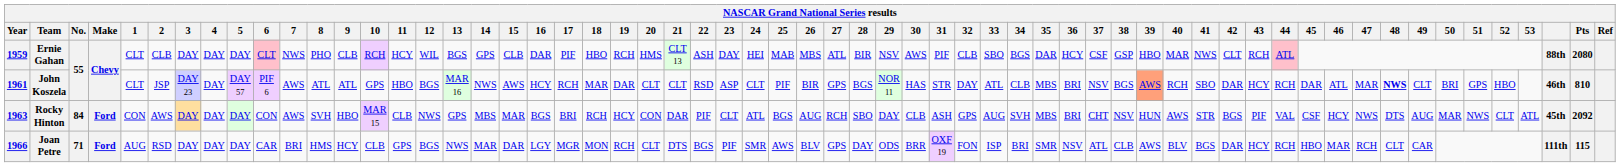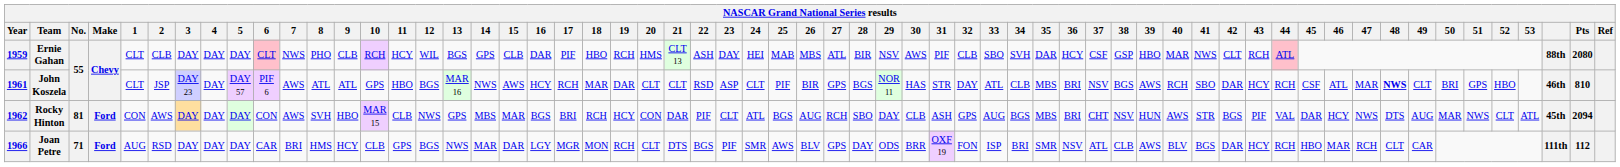 <table class="wikitable" style="text-align:center; font-size:75%">
 <tr>
 <th colspan="60"><a href='#'>NASCAR Grand National Series</a> results</th>
 </tr>
 <tr>
 <th>Year</th>
 <th>Team</th>
 <th>No.</th>
 <th>Make</th>
 <th>1</th>
 <th>2</th>
 <th>3</th>
 <th>4</th>
 <th>5</th>
 <th>6</th>
 <th>7</th>
 <th>8</th>
 <th>9</th>
 <th>10</th>
 <th>11</th>
 <th>12</th>
 <th>13</th>
 <th>14</th>
 <th>15</th>
 <th>16</th>
 <th>17</th>
 <th>18</th>
 <th>19</th>
 <th>20</th>
 <th>21</th>
 <th>22</th>
 <th>23</th>
 <th>24</th>
 <th>25</th>
 <th>26</th>
 <th>27</th>
 <th>28</th>
 <th>29</th>
 <th>30</th>
 <th>31</th>
 <th>32</th>
 <th>33</th>
 <th>34</th>
 <th>35</th>
 <th>36</th>
 <th>37</th>
 <th>38</th>
 <th>39</th>
 <th>40</th>
 <th>41</th>
 <th>42</th>
 <th>43</th>
 <th>44</th>
 <th>45</th>
 <th>46</th>
 <th>47</th>
 <th>48</th>
 <th>49</th>
 <th>50</th>
 <th>51</th>
 <th>52</th>
 <th>53</th>
 <th></th>
 <th>Pts</th>
 <th>Ref</th>
 </tr>
 <tr>
 <th><a href='#'>1959</a></th>
 <th>Ernie Gahan</th>
 <th rowspan=2>55</th>
 <th rowspan=2><a href='#'>Chevy</a></th>
 <td><a href='#'>CLT</a></td>
 <td><a href='#'>CLB</a></td>
 <td><a href='#'>DAY</a></td>
 <td><a href='#'>DAY</a></td>
 <td><a href='#'>DAY</a></td>
 <td style="background: pink;"><a href='#'>CLT</a></td>
 <td><a href='#'>NWS</a></td>
 <td><a href='#'>PHO</a></td>
 <td><a href='#'>CLB</a></td>
 <td style="background:#EFCFFF;"><a href='#'>RCH</a><br></td>
 <td><a href='#'>HCY</a></td>
 <td><a href='#'>WIL</a></td>
 <td><a href='#'>BGS</a></td>
 <td><a href='#'>GPS</a></td>
 <td><a href='#'>CLB</a></td>
 <td><a href='#'>DAR</a></td>
 <td><a href='#'>PIF</a></td>
 <td><a href='#'>HBO</a></td>
 <td><a href='#'>RCH</a></td>
 <td><a href='#'>HMS</a></td>
 <td style="background:#DFFFDF;"><a href='#'>CLT</a><br><small>13</small></td>
 <td><a href='#'>ASH</a></td>
 <td><a href='#'>DAY</a></td>
 <td><a href='#'>HEI</a></td>
 <td><a href='#'>MAB</a></td>
 <td><a href='#'>MBS</a></td>
 <td><a href='#'>ATL</a></td>
 <td><a href='#'>BIR</a></td>
 <td><a href='#'>NSV</a></td>
 <td><a href='#'>AWS</a></td>
 <td><a href='#'>PIF</a></td>
 <td><a href='#'>CLB</a></td>
 <td><a href='#'>SBO</a></td>
-<td><a href='#'>BGS</a></td>
+<td><a href='#'>SVH</a></td>
 <td><a href='#'>DAR</a></td>
 <td><a href='#'>HCY</a></td>
 <td><a href='#'>CSF</a></td>
 <td><a href='#'>GSP</a></td>
 <td><a href='#'>HBO</a></td>
 <td><a href='#'>MAR</a></td>
 <td><a href='#'>NWS</a></td>
 <td><a href='#'>CLT</a></td>
 <td><a href='#'>RCH</a></td>
 <td style="background: pink;"><a href='#'>ATL</a></td>
 <td colspan=9></td>
 <th>88th</th>
 <th>2080</th>
 <th></th>
 </tr>
 <tr>
 <th><a href='#'>1961</a></th>
 <th>John Koszela</th>
 <td><a href='#'>CLT</a></td>
 <td><a href='#'>JSP</a></td>
 <td style="background:#CFCFFF;"><a href='#'>DAY</a><br><small>23</small></td>
 <td><a href='#'>DAY</a></td>
 <td style="background:#EFCFFF;"><a href='#'>DAY</a><br><small>57</small></td>
 <td style="background:#EFCFFF;"><a href='#'>PIF</a><br><small>6</small></td>
 <td><a href='#'>AWS</a></td>
 <td><a href='#'>ATL</a></td>
 <td><a href='#'>ATL</a></td>
 <td><a href='#'>GPS</a></td>
 <td><a href='#'>HBO</a></td>
 <td><a href='#'>BGS</a></td>
 <td style="background:#DFFFDF;"><a href='#'>MAR</a> <br><small>16</small></td>
 <td><a href='#'>NWS</a></td>
 <td><a href='#'>AWS</a></td>
 <td><a href='#'>HCY</a></td>
 <td><a href='#'>RCH</a></td>
 <td><a href='#'>MAR</a></td>
 <td><a href='#'>DAR</a></td>
 <td><a href='#'>CLT</a></td>
 <td><a href='#'>CLT</a></td>
 <td><a href='#'>RSD</a></td>
 <td><a href='#'>ASP</a></td>
 <td><a href='#'>CLT</a></td>
 <td><a href='#'>PIF</a></td>
 <td><a href='#'>BIR</a></td>
 <td><a href='#'>GPS</a></td>
 <td><a href='#'>BGS</a></td>
 <td style="background:#DFFFDF;"><a href='#'>NOR</a><br><small>11</small></td>
 <td><a href='#'>HAS</a></td>
 <td><a href='#'>STR</a></td>
 <td><a href='#'>DAY</a></td>
 <td><a href='#'>ATL</a></td>
 <td><a href='#'>CLB</a></td>
 <td><a href='#'>MBS</a></td>
 <td><a href='#'>BRI</a></td>
 <td><a href='#'>NSV</a></td>
 <td><a href='#'>BGS</a></td>
-<td style="background: lightsalmon;"><a href='#'>AWS</a></td>
+<td><a href='#'>AWS</a></td>
 <td><a href='#'>RCH</a></td>
 <td><a href='#'>SBO</a></td>
 <td><a href='#'>DAR</a></td>
 <td><a href='#'>HCY</a></td>
 <td><a href='#'>RCH</a></td>
-<td><a href='#'>DAR</a></td>
+<td><a href='#'>CSF</a></td>
 <td><a href='#'>ATL</a></td>
 <td><a href='#'>MAR</a></td>
 <td><strong><a href='#'>NWS</a></strong></td>
 <td><a href='#'>CLT</a></td>
 <td><a href='#'>BRI</a></td>
 <td><a href='#'>GPS</a></td>
 <td><a href='#'>HBO</a></td>
 <td colspan=1></td>
 <th>46th</th>
 <th>810</th>
 <th></th>
 </tr>
 <tr>
-<th><a href='#'>1963</a></th>
+<th><a href='#'>1962</a></th>
 <th>Rocky Hinton</th>
-<th>84</th>
+<th>81</th>
 <th><a href='#'>Ford</a></th>
 <td><a href='#'>CON</a></td>
 <td><a href='#'>AWS</a></td>
 <td style="background:#FFDF9F;"><a href='#'>DAY</a><br></td>
 <td><a href='#'>DAY</a></td>
 <td style="background:#DFFFDF;"><a href='#'>DAY</a><br></td>
 <td><a href='#'>CON</a></td>
 <td><a href='#'>AWS</a></td>
 <td><a href='#'>SVH</a></td>
 <td><a href='#'>HBO</a></td>
 <td style="background:#EFCFFF;"><a href='#'>MAR</a><br><small>15</small></td>
 <td><a href='#'>CLB</a></td>
 <td><a href='#'>NWS</a></td>
 <td><a href='#'>GPS</a></td>
 <td><a href='#'>MBS</a></td>
 <td><a href='#'>MAR</a></td>
 <td><a href='#'>BGS</a></td>
 <td><a href='#'>BRI</a></td>
 <td><a href='#'>RCH</a></td>
 <td><a href='#'>HCY</a></td>
 <td><a href='#'>CON</a></td>
 <td><a href='#'>DAR</a></td>
 <td><a href='#'>PIF</a></td>
 <td><a href='#'>CLT</a></td>
 <td><a href='#'>ATL</a></td>
 <td><a href='#'>BGS</a></td>
 <td><a href='#'>AUG</a></td>
 <td><a href='#'>RCH</a></td>
 <td><a href='#'>SBO</a></td>
 <td><a href='#'>DAY</a></td>
 <td><a href='#'>CLB</a></td>
 <td><a href='#'>ASH</a></td>
 <td><a href='#'>GPS</a></td>
 <td><a href='#'>AUG</a></td>
-<td><a href='#'>SVH</a></td>
+<td><a href='#'>BGS</a></td>
 <td><a href='#'>MBS</a></td>
 <td><a href='#'>BRI</a></td>
 <td><a href='#'>CHT</a></td>
 <td><a href='#'>NSV</a></td>
 <td><a href='#'>HUN</a></td>
 <td><a href='#'>AWS</a></td>
 <td><a href='#'>STR</a></td>
 <td><a href='#'>BGS</a></td>
 <td><a href='#'>PIF</a></td>
 <td><a href='#'>VAL</a></td>
-<td><a href='#'>CSF</a></td>
+<td><a href='#'>DAR</a></td>
 <td><a href='#'>HCY</a></td>
 <td><a href='#'>NWS</a></td>
 <td><a href='#'>DTS</a></td>
 <td><a href='#'>AUG</a></td>
 <td><a href='#'>MAR</a></td>
 <td><a href='#'>NWS</a></td>
 <td><a href='#'>CLT</a></td>
 <td><a href='#'>ATL</a></td>
 <th>45th</th>
-<th>2092</th>
+<th>2094</th>
 <th></th>
 </tr>
 <tr>
 <th><a href='#'>1966</a></th>
 <th>Joan Petre</th>
 <th>71</th>
 <th><a href='#'>Ford</a></th>
 <td><a href='#'>AUG</a></td>
 <td><a href='#'>RSD</a></td>
 <td><a href='#'>DAY</a></td>
 <td><a href='#'>DAY</a></td>
 <td><a href='#'>DAY</a></td>
 <td><a href='#'>CAR</a></td>
 <td><a href='#'>BRI</a></td>
 <td><a href='#'>HMS</a></td>
 <td><a href='#'>HCY</a></td>
 <td><a href='#'>CLB</a></td>
 <td><a href='#'>GPS</a></td>
 <td><a href='#'>BGS</a></td>
 <td><a href='#'>NWS</a></td>
 <td><a href='#'>MAR</a></td>
 <td><a href='#'>DAR</a></td>
 <td><a href='#'>LGY</a></td>
 <td><a href='#'>MGR</a></td>
 <td><a href='#'>MON</a></td>
 <td><a href='#'>RCH</a></td>
 <td><a href='#'>CLT</a></td>
 <td><a href='#'>DTS</a></td>
 <td><a href='#'>BGS</a></td>
 <td><a href='#'>PIF</a></td>
 <td><a href='#'>SMR</a></td>
 <td><a href='#'>AWS</a></td>
 <td><a href='#'>BLV</a></td>
 <td><a href='#'>GPS</a></td>
 <td><a href='#'>DAY</a></td>
 <td><a href='#'>ODS</a></td>
 <td><a href='#'>BRR</a></td>
 <td style="background:#EFCFFF;"><a href='#'>OXF</a><br><small>19</small></td>
 <td><a href='#'>FON</a></td>
 <td><a href='#'>ISP</a></td>
 <td><a href='#'>BRI</a></td>
 <td><a href='#'>SMR</a></td>
 <td><a href='#'>NSV</a></td>
 <td><a href='#'>ATL</a></td>
 <td><a href='#'>CLB</a></td>
 <td><a href='#'>AWS</a></td>
 <td><a href='#'>BLV</a></td>
 <td><a href='#'>BGS</a></td>
 <td><a href='#'>DAR</a></td>
 <td><a href='#'>HCY</a></td>
 <td><a href='#'>RCH</a></td>
 <td><a href='#'>HBO</a></td>
 <td><a href='#'>MAR</a></td>
 <td><a href='#'>RCH</a></td>
 <td><a href='#'>CLT</a></td>
 <td><a href='#'>CAR</a></td>
 <td colspan=4></td>
 <th>111th</th>
-<th>115</th>
+<th>112</th>
 <th></th>
 </tr>
 </table>
